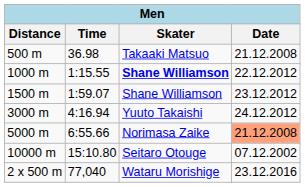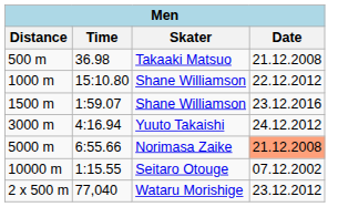 <table class="wikitable">
 <tr>
 <th colspan="5" style="background-color: lightblue;">Men</th>
 </tr>
 <tr>
 <th>Distance</th>
 <th>Time</th>
 <th>Skater</th>
 <th>Date</th>
 </tr>
 <tr>
 <td>500 m</td>
 <td>36.98</td>
 <td> <a href='#'>Takaaki Matsuo</a></td>
 <td>21.12.2008</td>
 </tr>
 <tr>
 <td>1000 m</td>
-<td>1:15.55</td>
-<td><strong> <a href='#'>Shane Williamson</a></strong></td>
+<td>15:10.80</td>
+<td> <a href='#'>Shane Williamson</a></td>
 <td>22.12.2012</td>
 </tr>
 <tr>
 <td>1500 m</td>
 <td>1:59.07</td>
 <td> <a href='#'>Shane Williamson</a></td>
-<td>23.12.2012</td>
+<td>23.12.2016</td>
 </tr>
 <tr>
 <td>3000 m</td>
 <td>4:16.94</td>
 <td> <a href='#'>Yuuto Takaishi</a></td>
 <td>24.12.2012</td>
 </tr>
 <tr>
 <td>5000 m</td>
 <td>6:55.66</td>
 <td> <a href='#'>Norimasa Zaike</a></td>
 <td style="background: lightsalmon;">21.12.2008</td>
 </tr>
 <tr>
 <td>10000 m</td>
-<td>15:10.80</td>
+<td>1:15.55</td>
 <td> <a href='#'>Seitaro Otouge</a></td>
 <td>07.12.2002</td>
 </tr>
 <tr>
 <td>2 x 500 m</td>
 <td>77,040</td>
 <td> <a href='#'>Wataru Morishige</a></td>
-<td>23.12.2016</td>
+<td>23.12.2012</td>
 </tr>
 </table>
